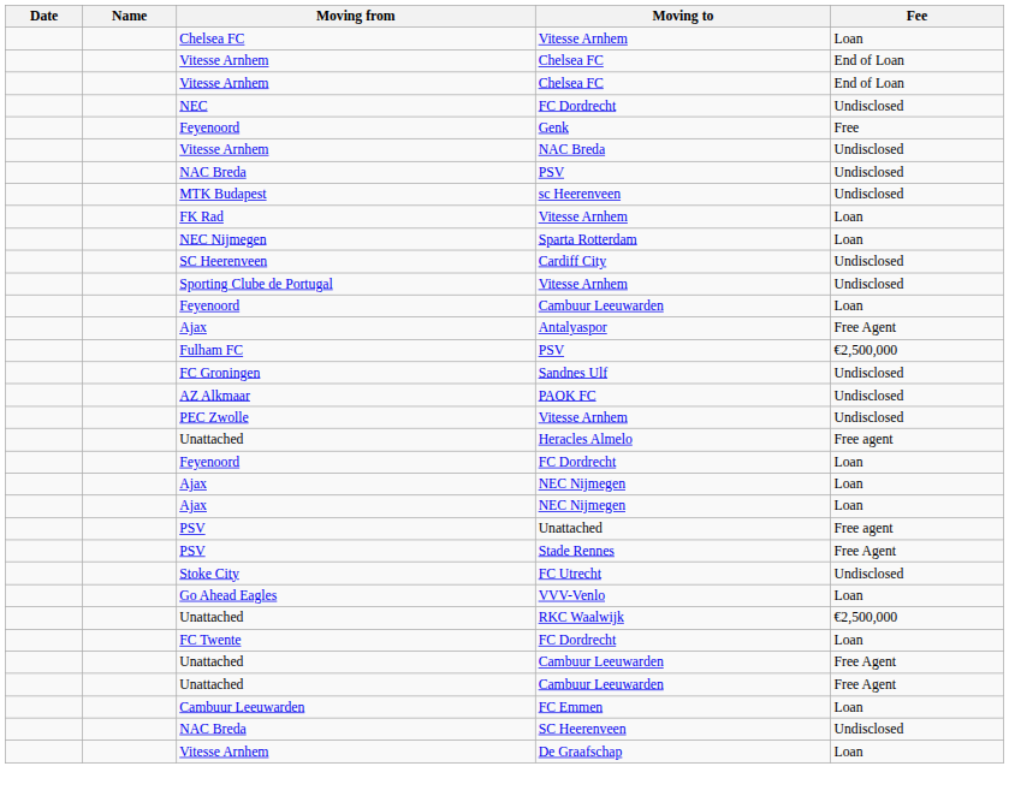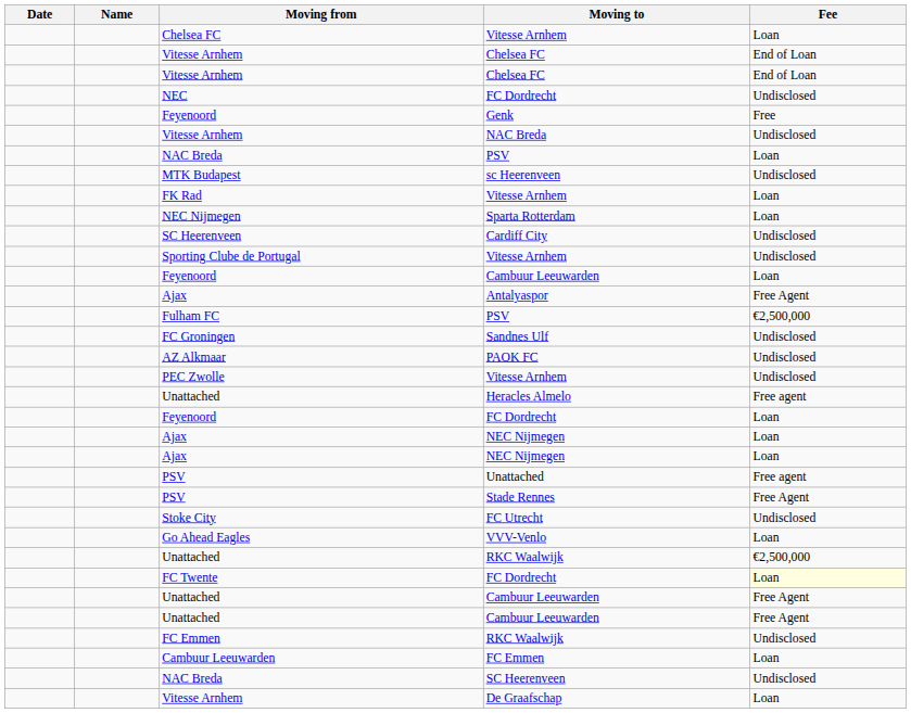 <table class="wikitable sortable" width=90%>
 <tr>
 <th>Date</th>
 <th>Name</th>
 <th>Moving from</th>
 <th>Moving to</th>
 <th>Fee</th>
 </tr>
 <tr>
 <td></td>
 <td> </td>
 <td> <a href='#'>Chelsea FC</a></td>
 <td> <a href='#'>Vitesse Arnhem</a></td>
 <td>Loan</td>
 </tr>
 <tr>
 <td></td>
 <td> </td>
 <td> <a href='#'>Vitesse Arnhem</a></td>
 <td> <a href='#'>Chelsea FC</a></td>
 <td>End of Loan</td>
 </tr>
 <tr>
 <td></td>
 <td> </td>
 <td> <a href='#'>Vitesse Arnhem</a></td>
 <td> <a href='#'>Chelsea FC</a></td>
 <td>End of Loan</td>
 </tr>
 <tr>
 <td></td>
 <td> </td>
 <td> <a href='#'>NEC</a></td>
 <td> <a href='#'>FC Dordrecht</a></td>
 <td>Undisclosed</td>
 </tr>
 <tr>
 <td></td>
 <td> </td>
 <td> <a href='#'>Feyenoord</a></td>
 <td> <a href='#'>Genk</a></td>
 <td>Free</td>
 </tr>
 <tr>
 <td></td>
 <td> </td>
 <td> <a href='#'>Vitesse Arnhem</a></td>
 <td> <a href='#'>NAC Breda</a></td>
 <td>Undisclosed</td>
 </tr>
 <tr>
 <td></td>
 <td> </td>
 <td> <a href='#'>NAC Breda</a></td>
 <td> <a href='#'>PSV</a></td>
-<td>Undisclosed</td>
+<td>Loan</td>
 </tr>
 <tr>
 <td></td>
 <td> </td>
 <td> <a href='#'>MTK Budapest</a></td>
 <td> <a href='#'>sc Heerenveen</a></td>
 <td>Undisclosed</td>
 </tr>
 <tr>
 <td></td>
 <td> </td>
 <td> <a href='#'>FK Rad</a></td>
 <td> <a href='#'>Vitesse Arnhem</a></td>
 <td>Loan</td>
 </tr>
 <tr>
 <td></td>
 <td> </td>
 <td> <a href='#'>NEC Nijmegen</a></td>
 <td> <a href='#'>Sparta Rotterdam</a></td>
 <td>Loan</td>
 </tr>
 <tr>
 <td></td>
 <td> </td>
 <td> <a href='#'>SC Heerenveen</a></td>
 <td> <a href='#'>Cardiff City</a></td>
 <td>Undisclosed</td>
 </tr>
 <tr>
 <td></td>
 <td> </td>
 <td> <a href='#'>Sporting Clube de Portugal</a></td>
 <td> <a href='#'>Vitesse Arnhem</a></td>
 <td>Undisclosed</td>
 </tr>
 <tr>
 <td></td>
 <td> </td>
 <td> <a href='#'>Feyenoord</a></td>
 <td> <a href='#'>Cambuur Leeuwarden</a></td>
 <td>Loan</td>
 </tr>
 <tr>
 <td></td>
 <td> </td>
 <td> <a href='#'>Ajax</a></td>
 <td> <a href='#'>Antalyaspor</a></td>
 <td> Free Agent</td>
 </tr>
 <tr>
 <td></td>
 <td> </td>
 <td> <a href='#'>Fulham FC</a></td>
 <td> <a href='#'>PSV</a></td>
 <td> €2,500,000</td>
 </tr>
 <tr>
 <td></td>
 <td> </td>
 <td> <a href='#'>FC Groningen</a></td>
 <td> <a href='#'>Sandnes Ulf</a></td>
 <td>Undisclosed</td>
 </tr>
 <tr>
 <td></td>
 <td> </td>
 <td> <a href='#'>AZ Alkmaar</a></td>
 <td> <a href='#'>PAOK FC</a></td>
 <td>Undisclosed</td>
 </tr>
 <tr>
 <td></td>
 <td> </td>
 <td> <a href='#'>PEC Zwolle</a></td>
 <td> <a href='#'>Vitesse Arnhem</a></td>
 <td>Undisclosed</td>
 </tr>
 <tr>
 <td></td>
 <td> </td>
 <td>Unattached</td>
 <td> <a href='#'>Heracles Almelo</a></td>
 <td>Free agent</td>
 </tr>
 <tr>
 <td></td>
 <td> </td>
 <td> <a href='#'>Feyenoord</a></td>
 <td> <a href='#'>FC Dordrecht</a></td>
 <td>Loan</td>
 </tr>
 <tr>
 <td></td>
 <td> </td>
 <td> <a href='#'>Ajax</a></td>
 <td> <a href='#'>NEC Nijmegen</a></td>
 <td>Loan</td>
 </tr>
 <tr>
 <td></td>
 <td> </td>
 <td> <a href='#'>Ajax</a></td>
 <td> <a href='#'>NEC Nijmegen</a></td>
 <td>Loan</td>
 </tr>
 <tr>
 <td></td>
 <td> </td>
 <td> <a href='#'>PSV</a></td>
 <td>Unattached</td>
 <td>Free agent</td>
 </tr>
 <tr>
 <td></td>
 <td> </td>
 <td> <a href='#'>PSV</a></td>
 <td> <a href='#'>Stade Rennes</a></td>
 <td> Free Agent</td>
 </tr>
 <tr>
 <td></td>
 <td> </td>
 <td> <a href='#'>Stoke City</a></td>
 <td> <a href='#'>FC Utrecht</a></td>
 <td> Undisclosed</td>
 </tr>
 <tr>
 <td></td>
 <td> </td>
 <td> <a href='#'>Go Ahead Eagles</a></td>
 <td> <a href='#'>VVV-Venlo</a></td>
 <td> Loan</td>
 </tr>
 <tr>
 <td></td>
 <td> </td>
 <td>Unattached</td>
 <td> <a href='#'>RKC Waalwijk</a></td>
 <td> €2,500,000</td>
 </tr>
 <tr>
 <td></td>
 <td> </td>
 <td> <a href='#'>FC Twente</a></td>
 <td> <a href='#'>FC Dordrecht</a></td>
-<td> Loan</td>
+<td style="background: lightyellow;"> Loan</td>
 </tr>
 <tr>
 <td></td>
 <td> </td>
 <td>Unattached</td>
 <td> <a href='#'>Cambuur Leeuwarden</a></td>
 <td> Free Agent</td>
 </tr>
 <tr>
 <td></td>
 <td> </td>
 <td>Unattached</td>
 <td> <a href='#'>Cambuur Leeuwarden</a></td>
 <td> Free Agent</td>
+</tr>
+<tr>
+<td></td>
+<td> </td>
+<td> <a href='#'>FC Emmen</a></td>
+<td> <a href='#'>RKC Waalwijk</a></td>
+<td> Undisclosed</td>
 </tr>
 <tr>
 <td></td>
 <td> </td>
 <td> <a href='#'>Cambuur Leeuwarden</a></td>
 <td> <a href='#'>FC Emmen</a></td>
 <td> Loan</td>
 </tr>
 <tr>
 <td></td>
 <td> </td>
 <td> <a href='#'>NAC Breda</a></td>
 <td> <a href='#'>SC Heerenveen</a></td>
 <td> Undisclosed</td>
 </tr>
 <tr>
 <td></td>
 <td> </td>
 <td> <a href='#'>Vitesse Arnhem</a></td>
 <td> <a href='#'>De Graafschap</a></td>
 <td> Loan</td>
 </tr>
 </table>
